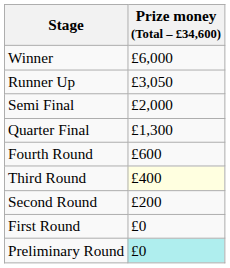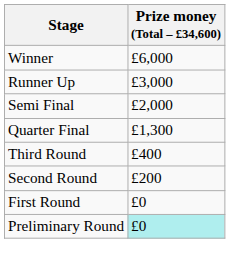 <table class="wikitable">
 <tr>
 <th>Stage</th>
 <th>Prize money<br><small>(Total – £34,600)</small></th>
 </tr>
 <tr>
 <td>Winner</td>
 <td>£6,000</td>
 </tr>
 <tr>
 <td>Runner Up</td>
-<td>£3,050</td>
+<td>£3,000</td>
 </tr>
 <tr>
 <td>Semi Final</td>
 <td>£2,000</td>
 </tr>
 <tr>
 <td>Quarter Final</td>
 <td>£1,300</td>
 </tr>
 <tr>
-<td>Fourth Round</td>
-<td>£600</td>
-</tr>
-<tr>
 <td>Third Round</td>
-<td style="background: lightyellow;">£400</td>
+<td>£400</td>
 </tr>
 <tr>
 <td>Second Round</td>
 <td>£200</td>
 </tr>
 <tr>
 <td>First Round</td>
 <td>£0</td>
 </tr>
 <tr>
 <td>Preliminary Round</td>
 <td style="background: paleturquoise;">£0</td>
 </tr>
 </table>
